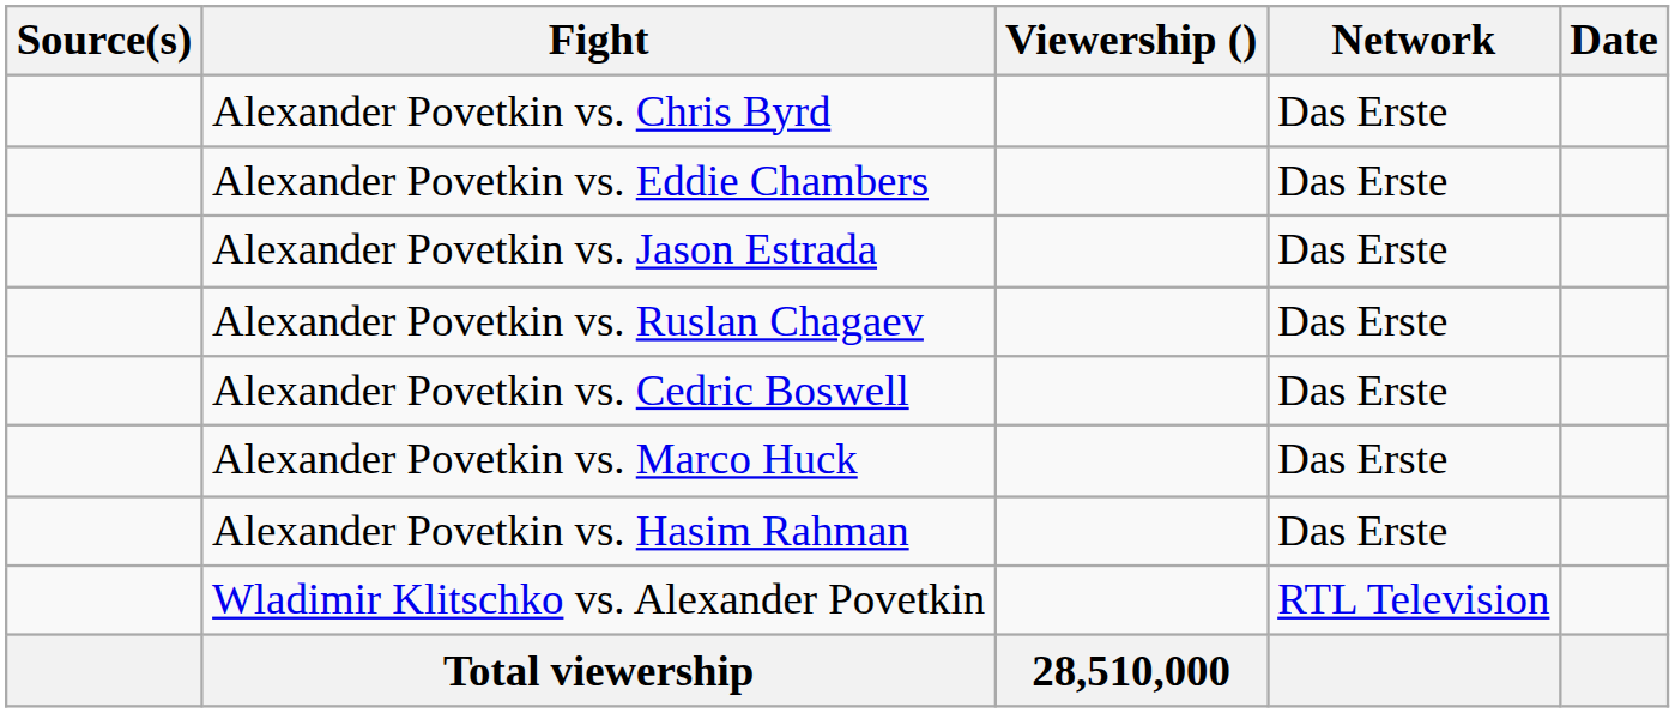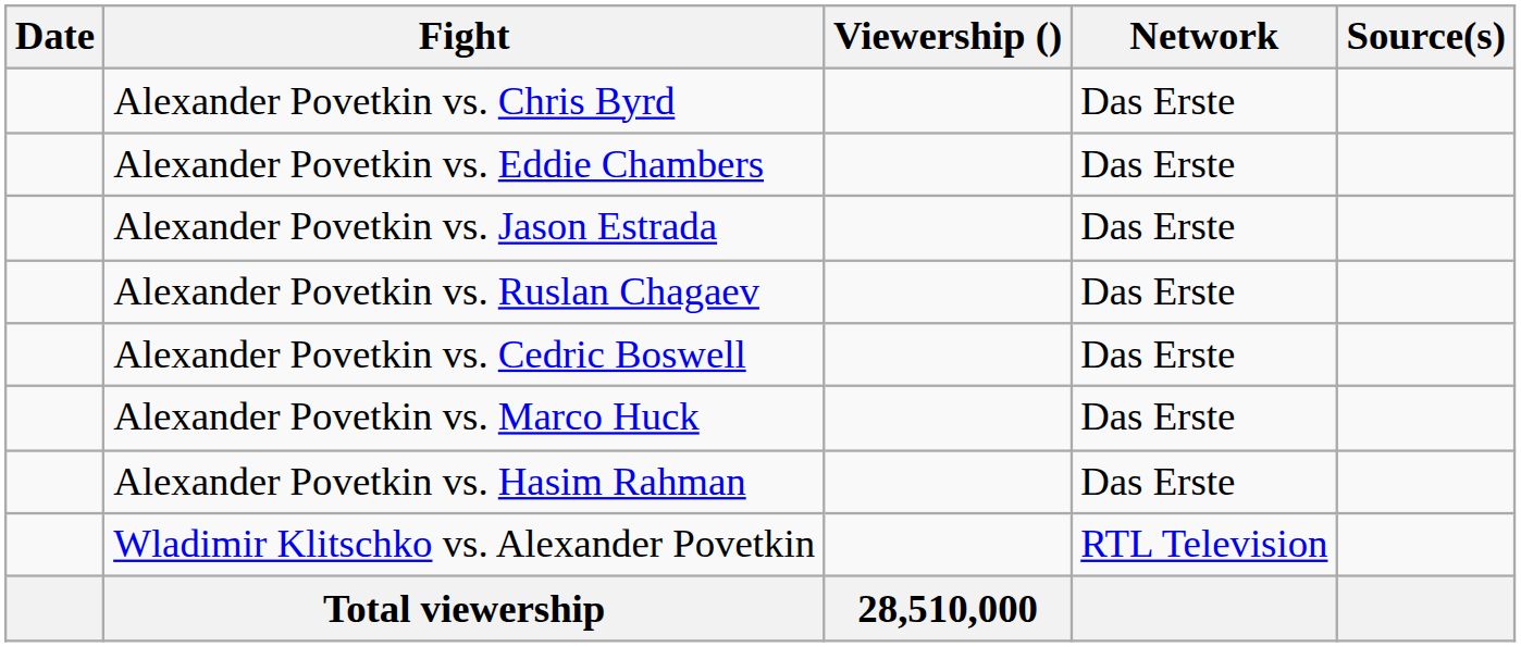 <table class="wikitable sortable">
 <tr>
-<th>Source(s)</th>
+<th>Date</th>
 <th>Fight</th>
 <th>Viewership ()</th>
 <th>Network</th>
-<th>Date</th>
+<th>Source(s)</th>
 </tr>
 <tr>
 <td></td>
 <td>Alexander Povetkin vs. <a href='#'>Chris Byrd</a></td>
 <td></td>
 <td>Das Erste</td>
 <td></td>
 </tr>
 <tr>
 <td></td>
 <td>Alexander Povetkin vs. <a href='#'>Eddie Chambers</a></td>
 <td></td>
 <td>Das Erste</td>
 <td></td>
 </tr>
 <tr>
 <td></td>
 <td>Alexander Povetkin vs. <a href='#'>Jason Estrada</a></td>
 <td></td>
 <td>Das Erste</td>
 <td></td>
 </tr>
 <tr>
 <td></td>
 <td>Alexander Povetkin vs. <a href='#'>Ruslan Chagaev</a></td>
 <td></td>
 <td>Das Erste</td>
 <td></td>
 </tr>
 <tr>
 <td></td>
 <td>Alexander Povetkin vs. <a href='#'>Cedric Boswell</a></td>
 <td></td>
 <td>Das Erste</td>
 <td></td>
 </tr>
 <tr>
 <td></td>
 <td>Alexander Povetkin vs. <a href='#'>Marco Huck</a></td>
 <td></td>
 <td>Das Erste</td>
 <td></td>
 </tr>
 <tr>
 <td></td>
 <td>Alexander Povetkin vs. <a href='#'>Hasim Rahman</a></td>
 <td></td>
 <td>Das Erste</td>
 <td></td>
 </tr>
 <tr>
 <td></td>
 <td><a href='#'>Wladimir Klitschko</a> vs. Alexander Povetkin</td>
 <td></td>
 <td><a href='#'>RTL Television</a></td>
 <td></td>
 </tr>
 <tr>
 <th></th>
 <th>Total viewership</th>
 <th>28,510,000</th>
 <th></th>
 <th></th>
 </tr>
 </table>
